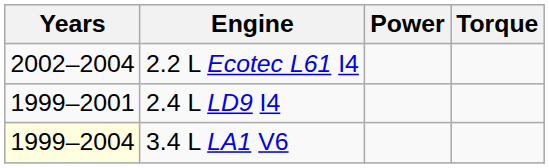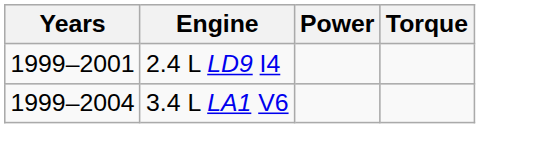 <table class=wikitable>
 <tr>
 <th>Years</th>
 <th>Engine</th>
 <th>Power</th>
 <th>Torque</th>
 </tr>
 <tr>
-<td>2002–2004</td>
-<td>2.2 L <em><a href='#'>Ecotec L61</a></em> <a href='#'>I4</a></td>
-<td></td>
-<td></td>
-</tr>
-<tr>
 <td>1999–2001</td>
 <td>2.4 L <em><a href='#'>LD9</a></em> <a href='#'>I4</a></td>
 <td></td>
 <td></td>
 </tr>
 <tr>
-<td style="background: lightyellow;">1999–2004</td>
+<td>1999–2004</td>
 <td>3.4 L <em><a href='#'>LA1</a> </em> <a href='#'>V6</a></td>
 <td></td>
 <td></td>
 </tr>
 </table>
